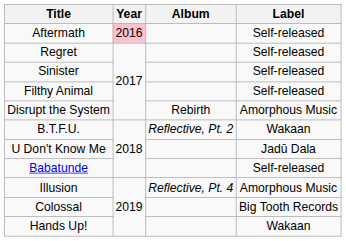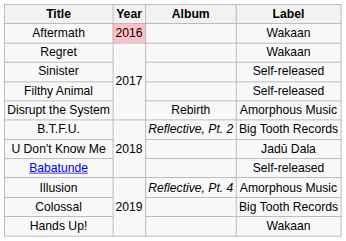 <table class="wikitable plainrowheaders" style="text-align:center;">
 <tr>
 <th scope="col">Title</th>
 <th scope="col">Year</th>
 <th scope="col">Album</th>
 <th scope="col">Label</th>
 </tr>
 <tr>
 <td>Aftermath</td>
 <td rowspan="1" style="background: pink;">2016</td>
 <td></td>
-<td>Self-released</td>
+<td>Wakaan</td>
 </tr>
 <tr>
 <td>Regret</td>
 <td rowspan="4">2017</td>
 <td></td>
-<td>Self-released</td>
+<td>Wakaan</td>
 </tr>
 <tr>
 <td>Sinister</td>
 <td></td>
 <td>Self-released</td>
 </tr>
 <tr>
 <td>Filthy Animal</td>
 <td></td>
 <td>Self-released</td>
 </tr>
 <tr>
 <td>Disrupt the System </td>
 <td>Rebirth</td>
 <td>Amorphous Music</td>
 </tr>
 <tr>
 <td>B.T.F.U.</td>
 <td rowspan="3">2018</td>
 <td><em>Reflective, Pt. 2</em></td>
-<td>Wakaan</td>
+<td>Big Tooth Records</td>
 </tr>
 <tr>
 <td>U Don't Know Me </td>
 <td></td>
 <td>Jadū Dala</td>
 </tr>
 <tr>
 <td><a href='#'>Babatunde</a> </td>
 <td></td>
 <td>Self-released</td>
 </tr>
 <tr>
 <td>Illusion </td>
 <td rowspan="3">2019</td>
 <td><em>Reflective, Pt. 4</em></td>
 <td>Amorphous Music</td>
 </tr>
 <tr>
 <td>Colossal </td>
 <td></td>
 <td>Big Tooth Records</td>
 </tr>
 <tr>
 <td>Hands Up! </td>
 <td></td>
 <td>Wakaan</td>
 </tr>
 </table>
